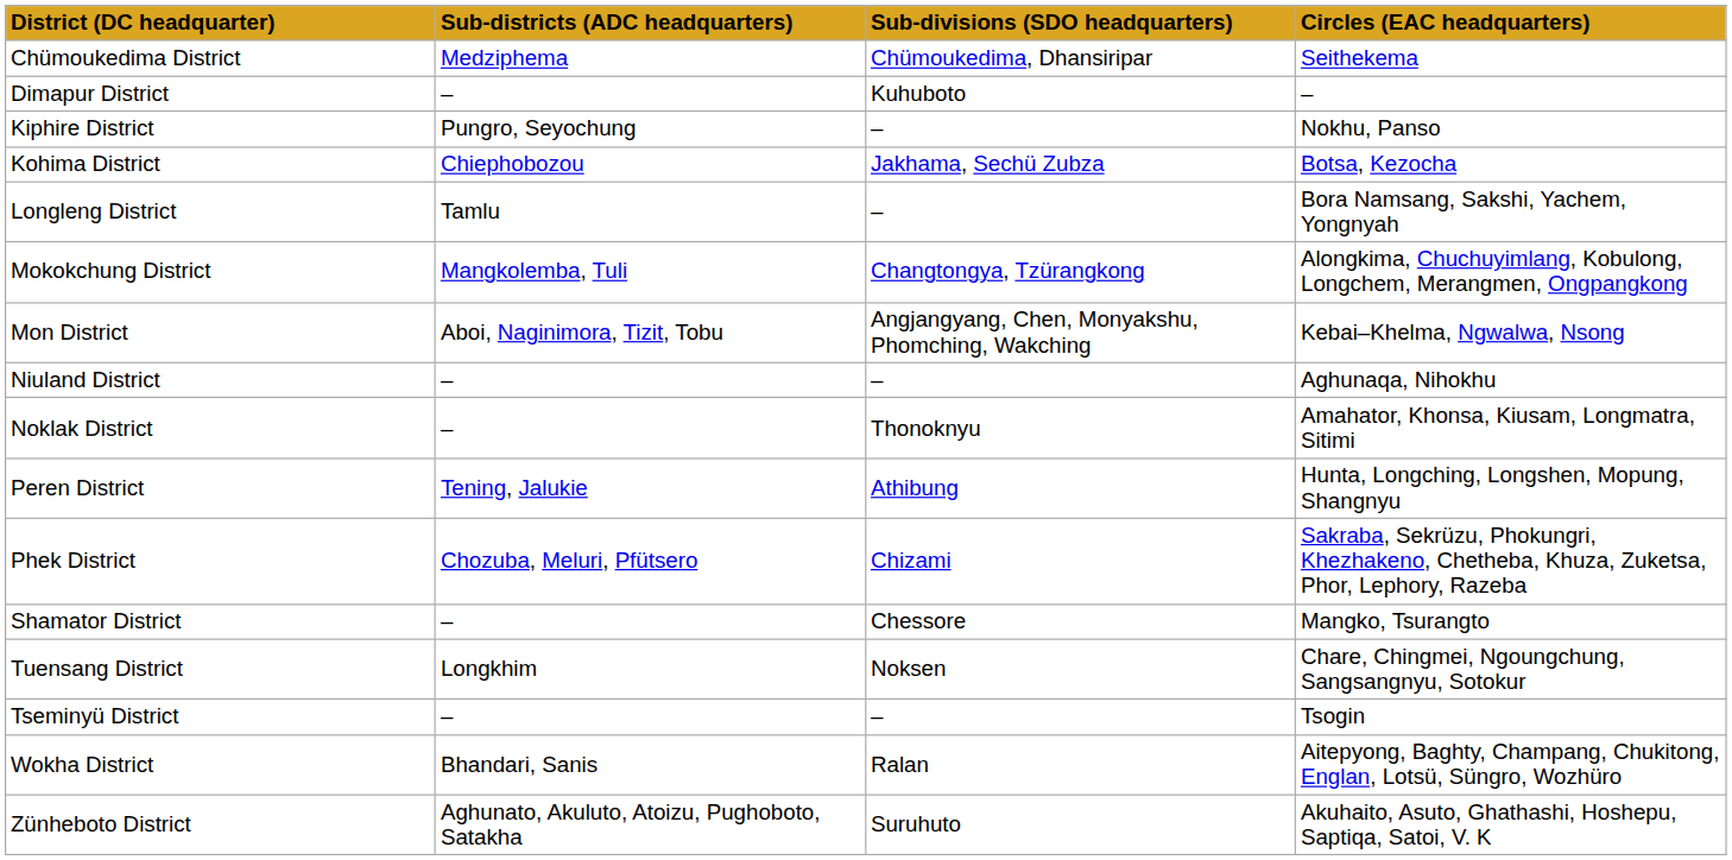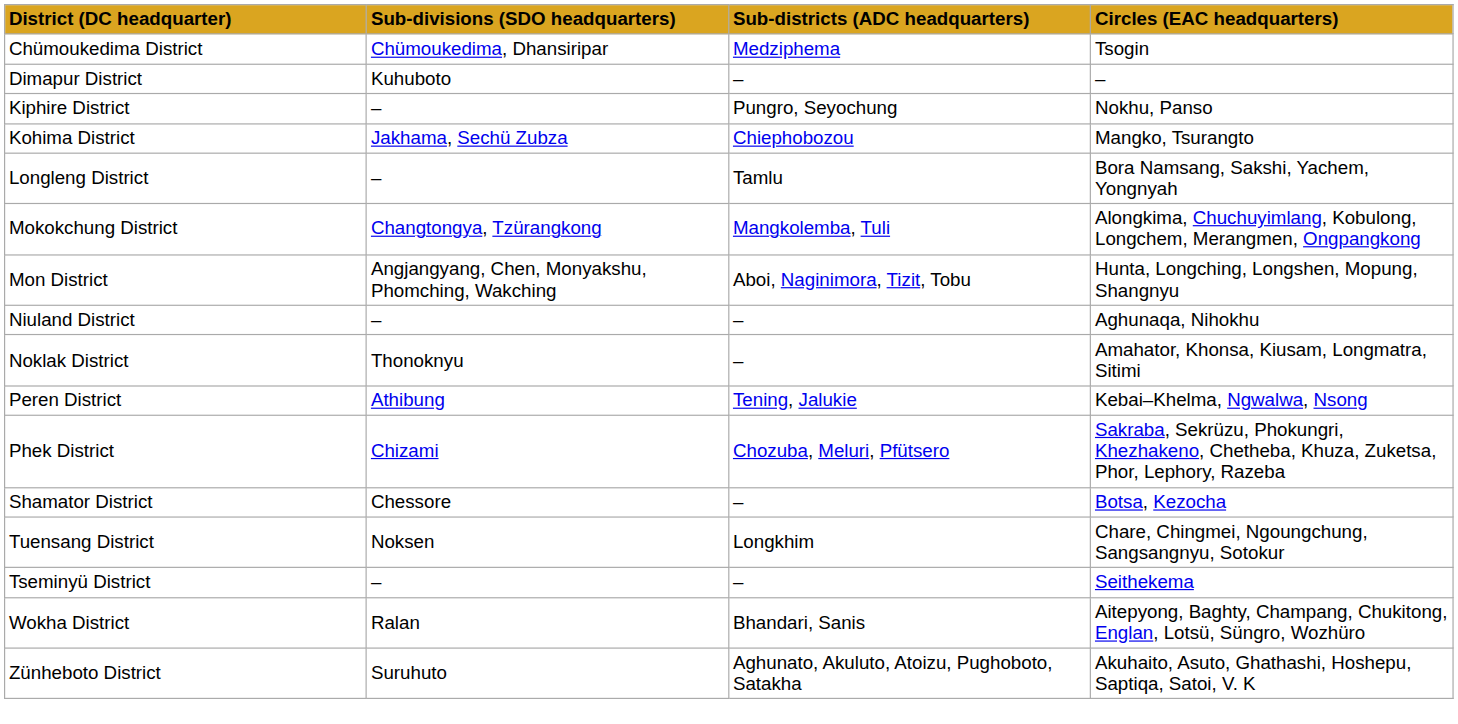 <table class="wikitable sortable mw-collapsible" width="98%" style="border:1px solid black">
 <tr bgcolor="#DAA520">
 <td width="25%"><strong>District (DC headquarter)</strong></td>
+<td width="25%"><strong>Sub-divisions (SDO headquarters)</strong></td>
 <td width="25%"><strong>Sub-districts (ADC headquarters)</strong></td>
-<td width="25%"><strong>Sub-divisions (SDO headquarters)</strong></td>
 <td width="25%"><strong>Circles (EAC headquarters)</strong></td>
 </tr>
 <tr bgcolor="#FFFFFF">
 <td>Chümoukedima District</td>
+<td><a href='#'>Chümoukedima</a>, Dhansiripar</td>
 <td><a href='#'>Medziphema</a></td>
-<td><a href='#'>Chümoukedima</a>, Dhansiripar</td>
-<td><a href='#'>Seithekema</a></td>
+<td>Tsogin</td>
 </tr>
 <tr bgcolor="#FFFFFF">
 <td>Dimapur District</td>
+<td>Kuhuboto</td>
 <td>–</td>
-<td>Kuhuboto</td>
 <td>–</td>
 </tr>
 <tr bgcolor="#FFFFFF">
 <td>Kiphire District</td>
+<td>–</td>
 <td>Pungro, Seyochung</td>
-<td>–</td>
 <td>Nokhu, Panso</td>
 </tr>
 <tr bgcolor="#FFFFFF">
 <td>Kohima District</td>
+<td><a href='#'>Jakhama</a>, <a href='#'>Sechü Zubza</a></td>
 <td><a href='#'>Chiephobozou</a></td>
-<td><a href='#'>Jakhama</a>, <a href='#'>Sechü Zubza</a></td>
-<td><a href='#'>Botsa</a>, <a href='#'>Kezocha</a></td>
+<td>Mangko, Tsurangto</td>
 </tr>
 <tr bgcolor="#FFFFFF">
 <td>Longleng District</td>
+<td>–</td>
 <td>Tamlu</td>
-<td>–</td>
 <td>Bora Namsang, Sakshi, Yachem, Yongnyah</td>
 </tr>
 <tr bgcolor="#FFFFFF">
 <td>Mokokchung District</td>
+<td><a href='#'>Changtongya</a>, <a href='#'>Tzürangkong</a></td>
 <td><a href='#'>Mangkolemba</a>, <a href='#'>Tuli</a></td>
-<td><a href='#'>Changtongya</a>, <a href='#'>Tzürangkong</a></td>
 <td>Alongkima, <a href='#'>Chuchuyimlang</a>, Kobulong, Longchem, Merangmen, <a href='#'>Ongpangkong</a></td>
 </tr>
 <tr bgcolor="#FFFFFF">
 <td>Mon District</td>
+<td>Angjangyang, Chen, Monyakshu, Phomching, Wakching</td>
 <td>Aboi, <a href='#'>Naginimora</a>, <a href='#'>Tizit</a>, Tobu</td>
-<td>Angjangyang, Chen, Monyakshu, Phomching, Wakching</td>
-<td>Kebai–Khelma, <a href='#'>Ngwalwa</a>, <a href='#'>Nsong</a></td>
+<td>Hunta, Longching, Longshen, Mopung, Shangnyu</td>
 </tr>
 <tr bgcolor="#FFFFFF">
 <td>Niuland District</td>
 <td>–</td>
 <td>–</td>
 <td>Aghunaqa, Nihokhu</td>
 </tr>
 <tr bgcolor="#FFFFFF">
 <td>Noklak District</td>
+<td>Thonoknyu</td>
 <td>–</td>
-<td>Thonoknyu</td>
 <td>Amahator, Khonsa, Kiusam, Longmatra, Sitimi</td>
 </tr>
 <tr bgcolor="#FFFFFF">
 <td>Peren District</td>
+<td><a href='#'>Athibung</a></td>
 <td><a href='#'>Tening</a>, <a href='#'>Jalukie</a></td>
-<td><a href='#'>Athibung</a></td>
-<td>Hunta, Longching, Longshen, Mopung, Shangnyu</td>
+<td>Kebai–Khelma, <a href='#'>Ngwalwa</a>, <a href='#'>Nsong</a></td>
 </tr>
 <tr bgcolor="#FFFFFF">
 <td>Phek District</td>
+<td><a href='#'>Chizami</a></td>
 <td><a href='#'>Chozuba</a>, <a href='#'>Meluri</a>, <a href='#'>Pfütsero</a></td>
-<td><a href='#'>Chizami</a></td>
 <td><a href='#'>Sakraba</a>,  Sekrüzu, Phokungri, <a href='#'>Khezhakeno</a>, Chetheba, Khuza, Zuketsa, Phor, Lephory, Razeba</td>
 </tr>
 <tr bgcolor="#FFFFFF">
 <td>Shamator District</td>
+<td>Chessore</td>
 <td>–</td>
-<td>Chessore</td>
-<td>Mangko, Tsurangto</td>
+<td><a href='#'>Botsa</a>, <a href='#'>Kezocha</a></td>
 </tr>
 <tr bgcolor="#FFFFFF">
 <td>Tuensang District</td>
+<td>Noksen</td>
 <td>Longkhim</td>
-<td>Noksen</td>
 <td>Chare, Chingmei, Ngoungchung, Sangsangnyu, Sotokur</td>
 </tr>
 <tr bgcolor="#FFFFFF">
 <td>Tseminyü District</td>
 <td>–</td>
 <td>–</td>
-<td>Tsogin</td>
+<td><a href='#'>Seithekema</a></td>
 </tr>
 <tr bgcolor="#FFFFFF">
 <td>Wokha District</td>
+<td>Ralan</td>
 <td>Bhandari, Sanis</td>
-<td>Ralan</td>
 <td>Aitepyong, Baghty, Champang, Chukitong, <a href='#'>Englan</a>, Lotsü, Süngro, Wozhüro</td>
 </tr>
 <tr bgcolor="#FFFFFF">
 <td>Zünheboto District</td>
+<td>Suruhuto</td>
 <td>Aghunato, Akuluto, Atoizu, Pughoboto, Satakha</td>
-<td>Suruhuto</td>
 <td>Akuhaito, Asuto, Ghathashi, Hoshepu, Saptiqa, Satoi, V. K</td>
 </tr>
 </table>
